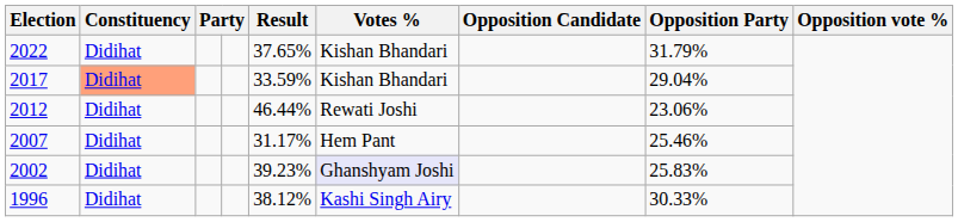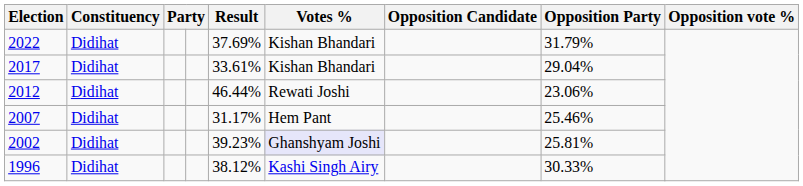 <table class="wikitable sortable">
 <tr>
 <th>Election</th>
 <th>Constituency</th>
 <th colspan="2">Party</th>
 <th>Result</th>
 <th>Votes %</th>
 <th>Opposition Candidate</th>
 <th colspan="2">Opposition Party</th>
 <th>Opposition vote %</th>
 </tr>
 <tr>
 <td><a href='#'>2022</a></td>
 <td><a href='#'>Didihat</a></td>
 <td></td>
 <td></td>
-<td>37.65%</td>
+<td>37.69%</td>
 <td>Kishan Bhandari</td>
 <td></td>
 <td>31.79%</td>
 </tr>
 <tr>
 <td><a href='#'>2017</a></td>
-<td style="background: lightsalmon;"><a href='#'>Didihat</a></td>
+<td><a href='#'>Didihat</a></td>
 <td></td>
 <td></td>
-<td>33.59%</td>
+<td>33.61%</td>
 <td>Kishan Bhandari</td>
 <td></td>
 <td>29.04%</td>
 </tr>
 <tr>
 <td><a href='#'>2012</a></td>
 <td><a href='#'>Didihat</a></td>
 <td></td>
 <td></td>
 <td>46.44%</td>
 <td>Rewati Joshi</td>
 <td></td>
 <td>23.06%</td>
 </tr>
 <tr>
 <td><a href='#'>2007</a></td>
 <td><a href='#'>Didihat</a></td>
 <td></td>
 <td></td>
 <td>31.17%</td>
 <td>Hem Pant</td>
 <td></td>
 <td>25.46%</td>
 </tr>
 <tr>
 <td><a href='#'>2002</a></td>
 <td><a href='#'>Didihat</a></td>
 <td></td>
 <td></td>
 <td>39.23%</td>
 <td style="background: lavender;">Ghanshyam Joshi</td>
 <td></td>
-<td>25.83%</td>
+<td>25.81%</td>
 </tr>
 <tr>
 <td><a href='#'>1996</a></td>
 <td><a href='#'>Didihat</a></td>
 <td></td>
 <td></td>
 <td>38.12%</td>
 <td><a href='#'>Kashi Singh Airy</a></td>
 <td></td>
 <td>30.33%</td>
 </tr>
 </table>
